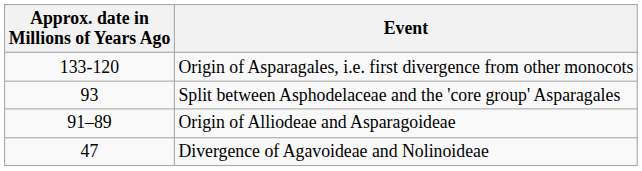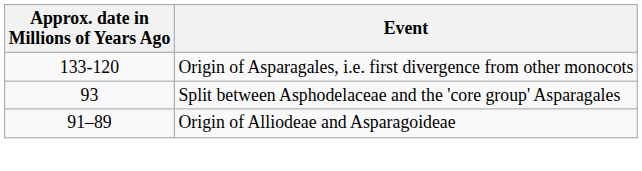 <table class="wikitable">
 <tr>
 <th>Approx. date in<br>Millions of Years Ago</th>
 <th>Event</th>
 </tr>
 <tr>
 <td style="text-align: center;">133-120</td>
 <td>Origin of Asparagales, i.e. first divergence from other monocots</td>
 </tr>
 <tr>
 <td style="text-align: center;">93</td>
 <td>Split between Asphodelaceae and the 'core group' Asparagales</td>
 </tr>
 <tr>
 <td style="text-align: center;">91–89</td>
 <td>Origin of Alliodeae and Asparagoideae</td>
 </tr>
-<tr>
-<td style="text-align: center;">47</td>
-<td>Divergence of Agavoideae and Nolinoideae</td>
-</tr>
 </table>
